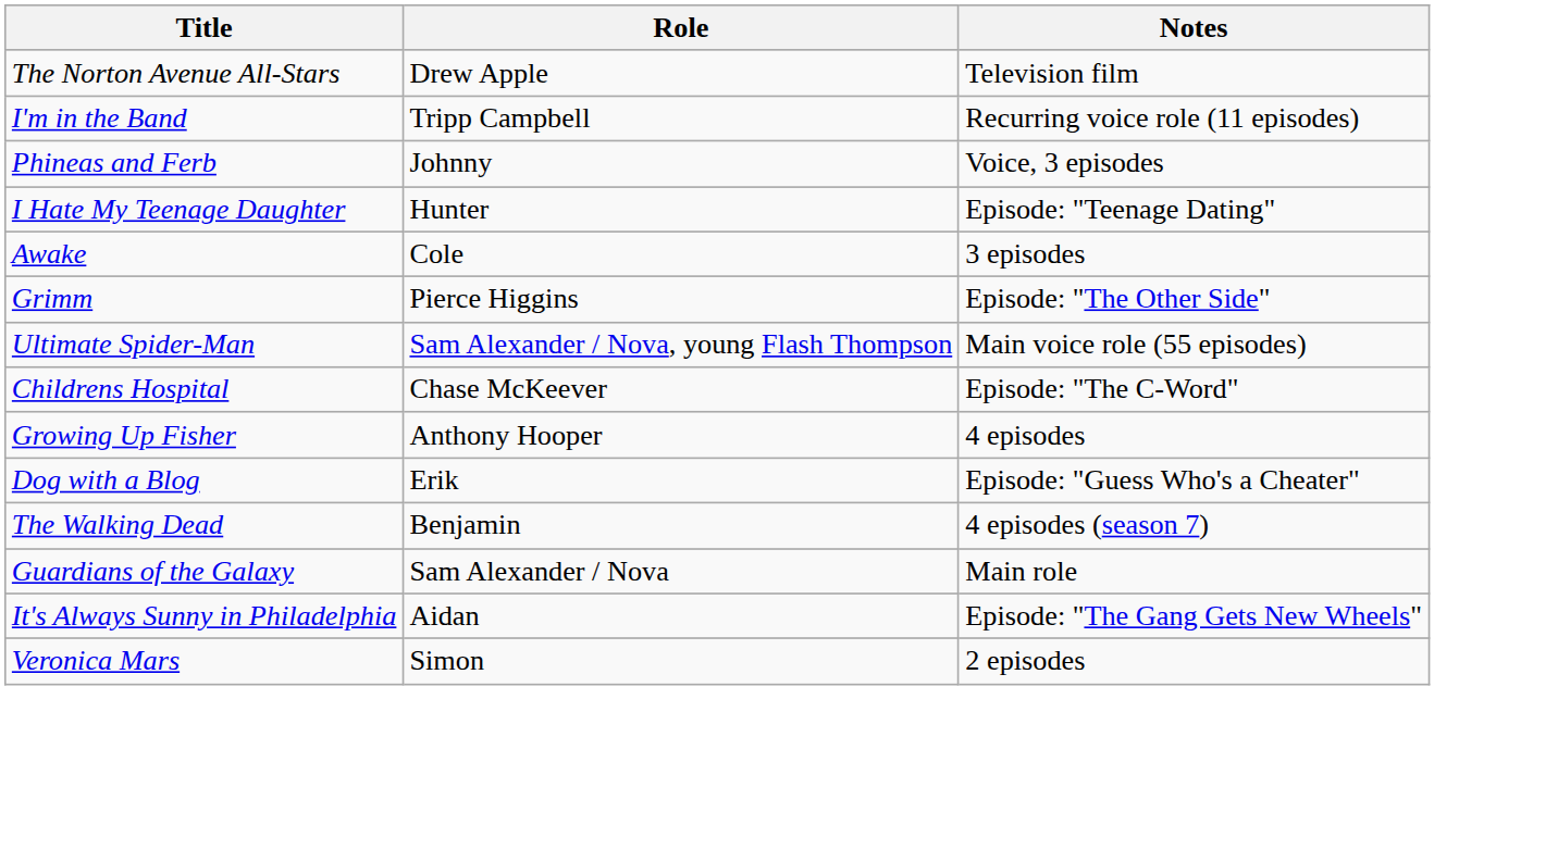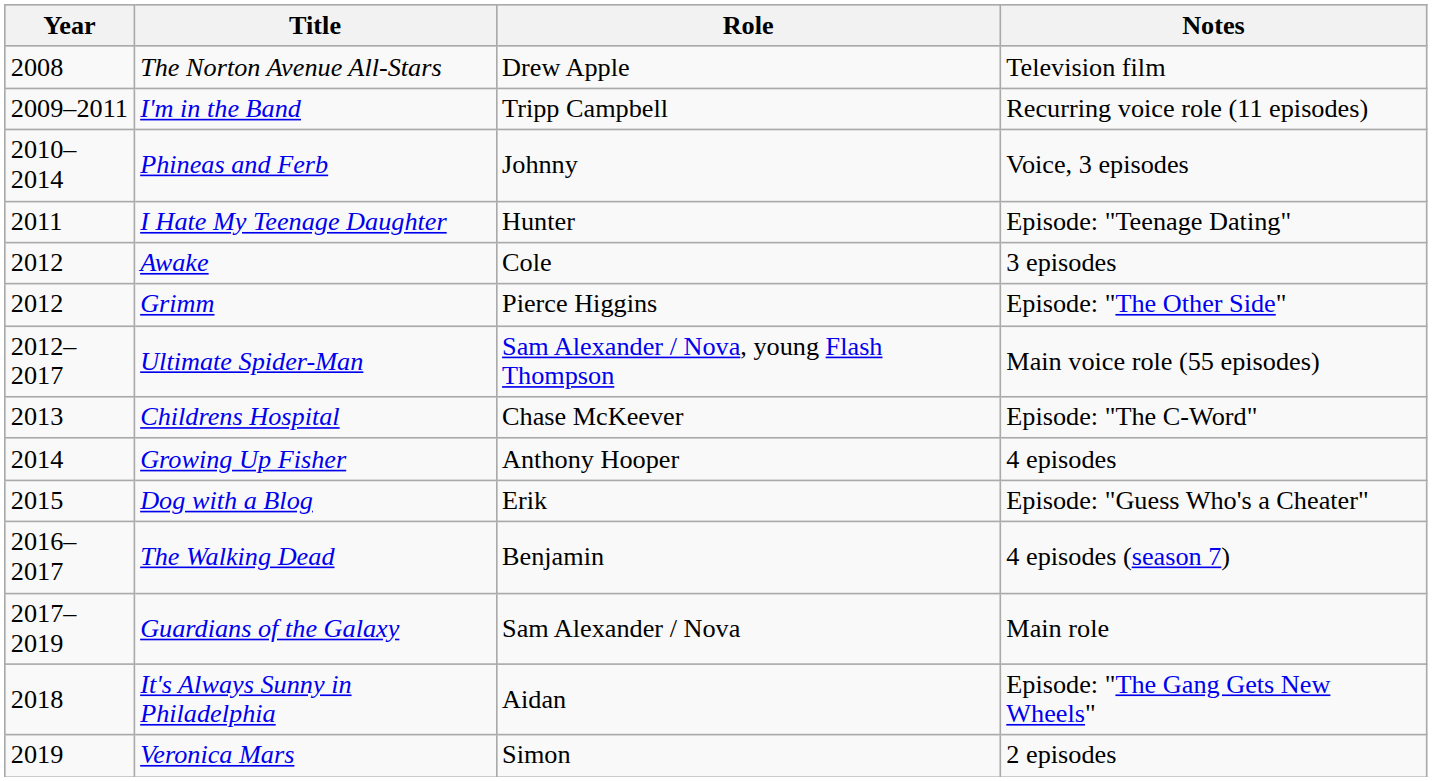 <table class="wikitable sortable">
 <tr>
+<th>Year</th>
 <th>Title</th>
 <th>Role</th>
 <th class="unsortable">Notes</th>
 </tr>
 <tr>
+<td>2008</td>
 <td data-sort-value="Norton Avenue All-Stars, The"><em>The Norton Avenue All-Stars</em></td>
 <td>Drew Apple</td>
 <td>Television film</td>
 </tr>
 <tr>
+<td>2009–2011</td>
 <td><em><a href='#'>I'm in the Band</a></em></td>
 <td>Tripp Campbell</td>
 <td>Recurring voice role (11 episodes)</td>
 </tr>
 <tr>
+<td>2010–2014</td>
 <td><em><a href='#'>Phineas and Ferb</a></em></td>
 <td>Johnny</td>
 <td>Voice, 3 episodes</td>
 </tr>
 <tr>
+<td>2011</td>
 <td><em><a href='#'>I Hate My Teenage Daughter</a></em></td>
 <td>Hunter</td>
 <td>Episode: "Teenage Dating"</td>
 </tr>
 <tr>
+<td>2012</td>
 <td><em><a href='#'>Awake</a></em></td>
 <td>Cole</td>
 <td>3 episodes</td>
 </tr>
 <tr>
+<td>2012</td>
 <td><em><a href='#'>Grimm</a></em></td>
 <td>Pierce Higgins</td>
 <td>Episode: "<a href='#'>The Other Side</a>"</td>
 </tr>
 <tr>
+<td>2012–2017</td>
 <td><em><a href='#'>Ultimate Spider-Man</a></em></td>
 <td><a href='#'>Sam Alexander / Nova</a>, young <a href='#'>Flash Thompson</a></td>
 <td>Main voice role (55 episodes)</td>
 </tr>
 <tr>
+<td>2013</td>
 <td><em><a href='#'>Childrens Hospital</a></em></td>
 <td>Chase McKeever</td>
 <td>Episode: "The C-Word"</td>
 </tr>
 <tr>
+<td>2014</td>
 <td><em><a href='#'>Growing Up Fisher</a></em></td>
 <td>Anthony Hooper</td>
 <td>4 episodes</td>
 </tr>
 <tr>
+<td>2015</td>
 <td><em><a href='#'>Dog with a Blog</a></em></td>
 <td>Erik</td>
 <td>Episode: "Guess Who's a Cheater"</td>
 </tr>
 <tr>
+<td>2016–2017</td>
 <td data-sort-value="Walking Dead, The"><em><a href='#'>The Walking Dead</a></em></td>
 <td>Benjamin</td>
 <td>4 episodes (<a href='#'>season 7</a>)</td>
 </tr>
 <tr>
+<td>2017–2019</td>
 <td><em><a href='#'>Guardians of the Galaxy</a></em></td>
 <td>Sam Alexander / Nova</td>
 <td>Main role</td>
 </tr>
 <tr>
+<td>2018</td>
 <td><em><a href='#'>It's Always Sunny in Philadelphia</a></em></td>
 <td>Aidan</td>
 <td>Episode: "<a href='#'>The Gang Gets New Wheels</a>"</td>
 </tr>
 <tr>
+<td>2019</td>
 <td><em><a href='#'>Veronica Mars</a></em></td>
 <td>Simon</td>
 <td>2 episodes</td>
 </tr>
 </table>
